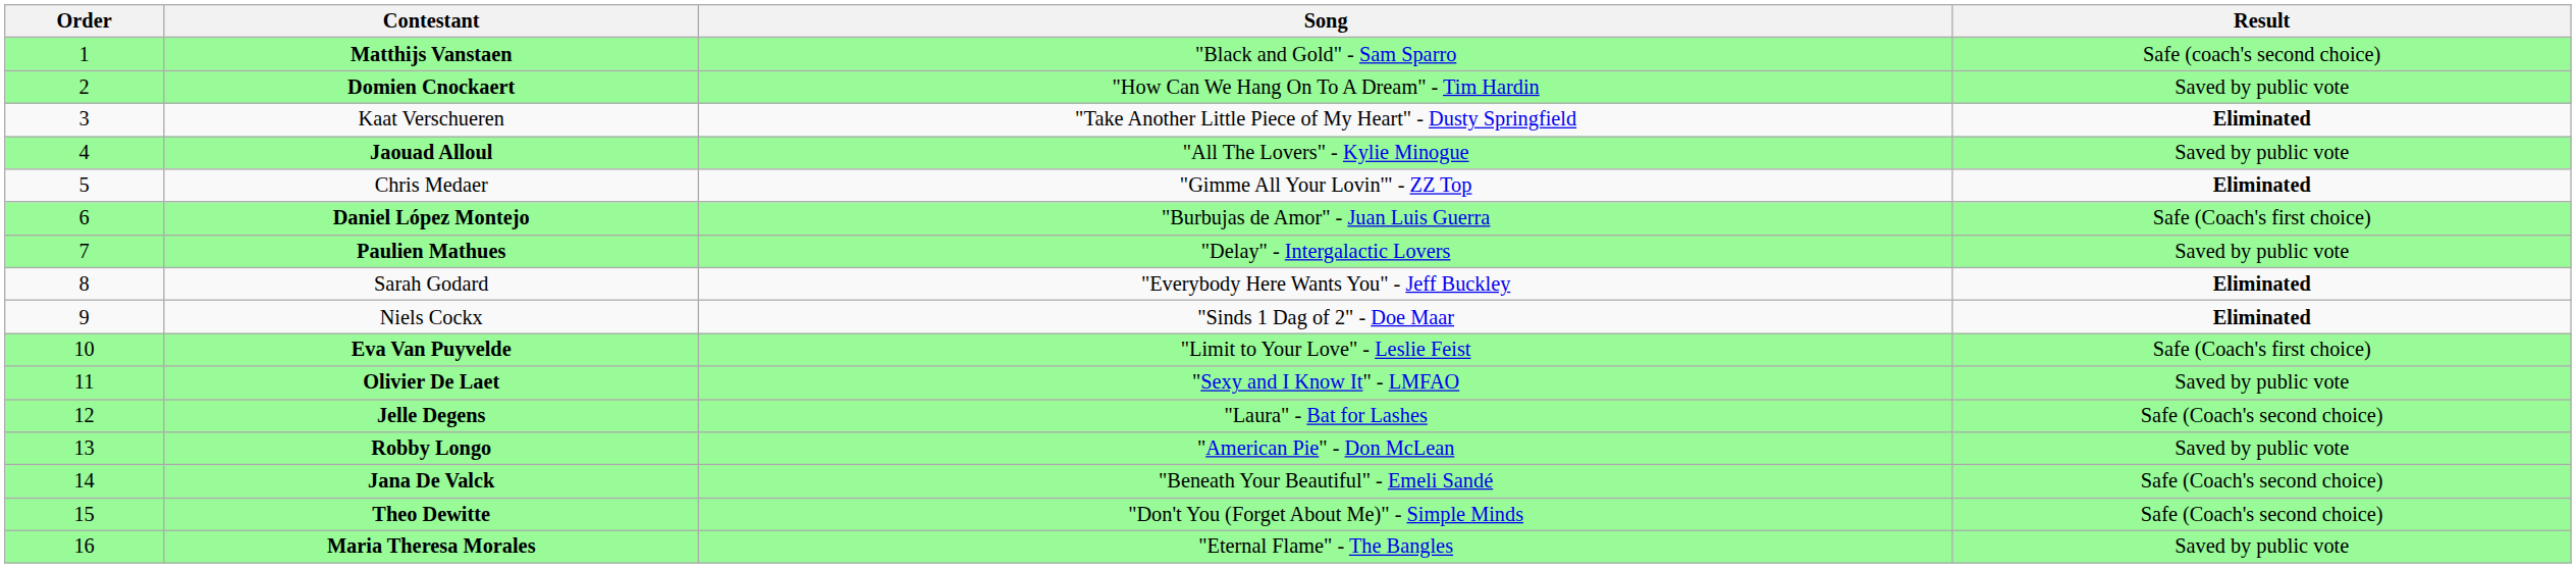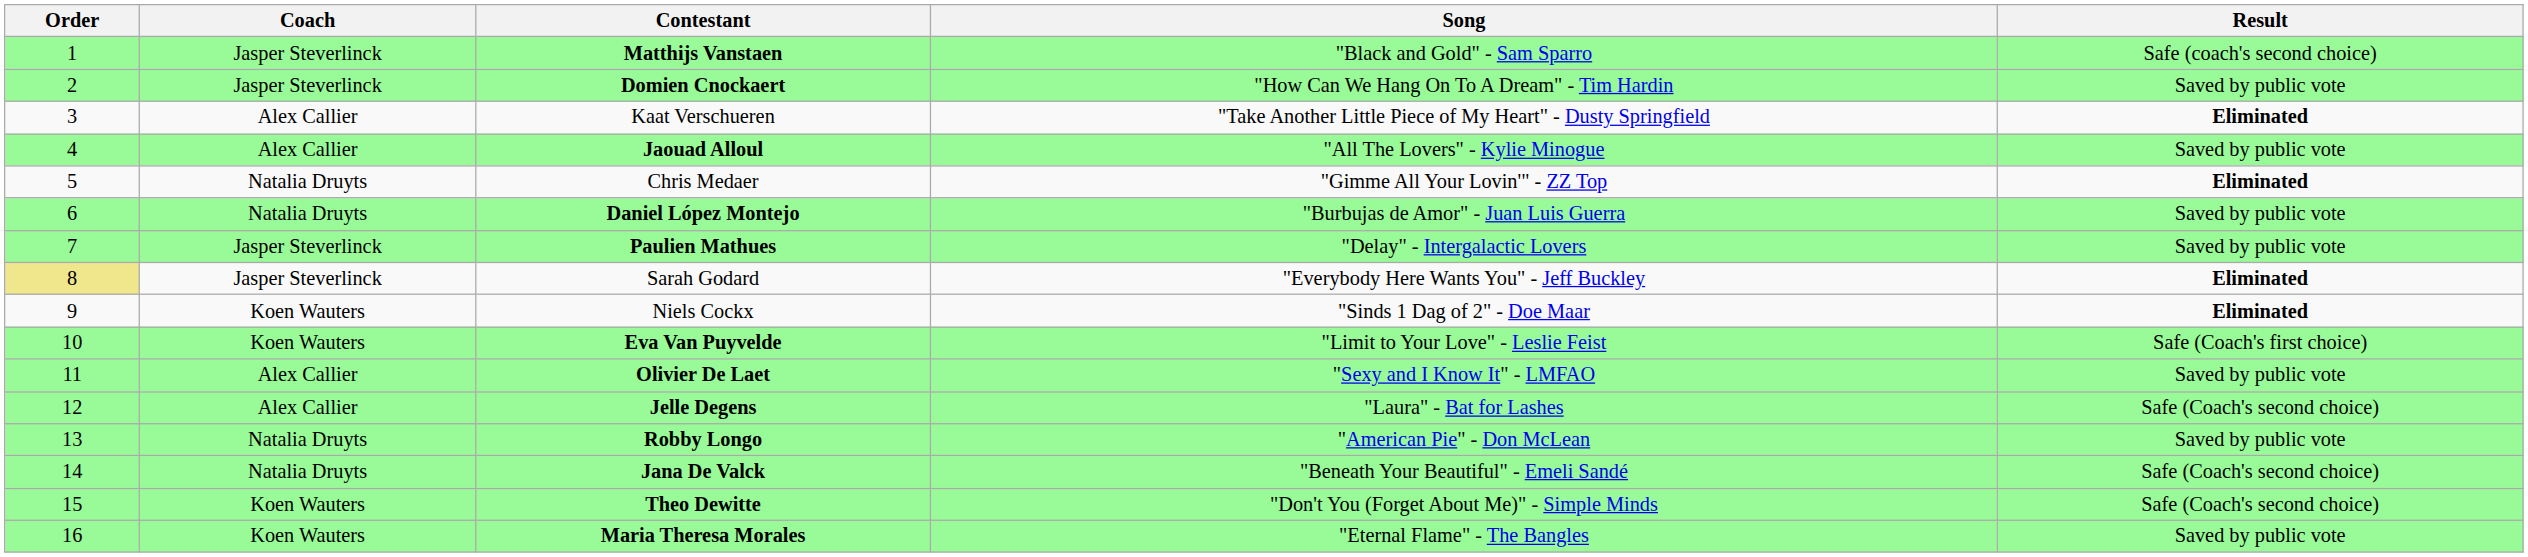 <table class="wikitable sortable" style="text-align: center; width: 100%;">
 <tr>
 <th>Order</th>
+<th>Coach</th>
 <th>Contestant</th>
 <th>Song</th>
 <th>Result</th>
 </tr>
 <tr bgcolor=palegreen>
 <td>1</td>
+<td>Jasper Steverlinck</td>
 <td><strong>Matthijs Vanstaen</strong></td>
 <td>"Black and Gold" - <a href='#'>Sam Sparro</a></td>
 <td>Safe (coach's second choice)</td>
 </tr>
 <tr bgcolor=palegreen>
 <td>2</td>
+<td>Jasper Steverlinck</td>
 <td><strong>Domien Cnockaert</strong></td>
 <td>"How Can We Hang On To A Dream" - <a href='#'>Tim Hardin</a></td>
 <td>Saved by public vote</td>
 </tr>
 <tr>
 <td>3</td>
+<td>Alex Callier</td>
 <td>Kaat Verschueren</td>
 <td>"Take Another Little Piece of My Heart" - <a href='#'>Dusty Springfield</a></td>
 <td><strong>Eliminated</strong></td>
 </tr>
 <tr bgcolor=palegreen>
 <td>4</td>
+<td>Alex Callier</td>
 <td><strong>Jaouad Alloul</strong></td>
 <td>"All The Lovers" - <a href='#'>Kylie Minogue</a></td>
 <td>Saved by public vote</td>
 </tr>
 <tr>
 <td>5</td>
+<td>Natalia Druyts</td>
 <td>Chris Medaer</td>
 <td>"Gimme All Your Lovin'" - <a href='#'>ZZ Top</a></td>
 <td><strong>Eliminated</strong></td>
 </tr>
 <tr bgcolor=palegreen>
 <td>6</td>
+<td>Natalia Druyts</td>
 <td><strong>Daniel López Montejo</strong></td>
 <td>"Burbujas de Amor" - <a href='#'>Juan Luis Guerra</a></td>
-<td>Safe (Coach's first choice)</td>
+<td>Saved by public vote</td>
 </tr>
 <tr bgcolor=palegreen>
 <td>7</td>
+<td>Jasper Steverlinck</td>
 <td><strong>Paulien Mathues</strong></td>
 <td>"Delay" - <a href='#'>Intergalactic Lovers</a></td>
 <td>Saved by public vote</td>
 </tr>
 <tr>
-<td>8</td>
+<td style="background: khaki;">8</td>
+<td>Jasper Steverlinck</td>
 <td>Sarah Godard</td>
 <td>"Everybody Here Wants You" - <a href='#'>Jeff Buckley</a></td>
 <td><strong>Eliminated</strong></td>
 </tr>
 <tr>
 <td>9</td>
+<td>Koen Wauters</td>
 <td>Niels Cockx</td>
 <td>"Sinds 1 Dag of 2" - <a href='#'>Doe Maar</a></td>
 <td><strong>Eliminated</strong></td>
 </tr>
 <tr bgcolor=palegreen>
 <td>10</td>
+<td>Koen Wauters</td>
 <td><strong>Eva Van Puyvelde</strong></td>
 <td>"Limit to Your Love" - <a href='#'>Leslie Feist</a></td>
 <td>Safe (Coach's first choice)</td>
 </tr>
 <tr bgcolor=palegreen>
 <td>11</td>
+<td>Alex Callier</td>
 <td><strong>Olivier De Laet</strong></td>
 <td>"<a href='#'>Sexy and I Know It</a>" - <a href='#'>LMFAO</a></td>
 <td>Saved by public vote</td>
 </tr>
 <tr bgcolor=palegreen>
 <td>12</td>
+<td>Alex Callier</td>
 <td><strong>Jelle Degens</strong></td>
 <td>"Laura" - <a href='#'>Bat for Lashes</a></td>
 <td>Safe (Coach's second choice)</td>
 </tr>
 <tr bgcolor=palegreen>
 <td>13</td>
+<td>Natalia Druyts</td>
 <td><strong>Robby Longo</strong></td>
 <td>"<a href='#'>American Pie</a>" - <a href='#'>Don McLean</a></td>
 <td>Saved by public vote</td>
 </tr>
 <tr bgcolor=palegreen>
 <td>14</td>
+<td>Natalia Druyts</td>
 <td><strong>Jana De Valck</strong></td>
 <td>"Beneath Your Beautiful" - <a href='#'>Emeli Sandé</a></td>
 <td>Safe (Coach's second choice)</td>
 </tr>
 <tr bgcolor=palegreen>
 <td>15</td>
+<td>Koen Wauters</td>
 <td><strong>Theo Dewitte</strong></td>
 <td>"Don't You (Forget About Me)" - <a href='#'>Simple Minds</a></td>
 <td>Safe (Coach's second choice)</td>
 </tr>
 <tr bgcolor=palegreen>
 <td>16</td>
+<td>Koen Wauters</td>
 <td><strong>Maria Theresa Morales</strong></td>
 <td>"Eternal Flame" - <a href='#'>The Bangles</a></td>
 <td>Saved by public vote</td>
 </tr>
 </table>
